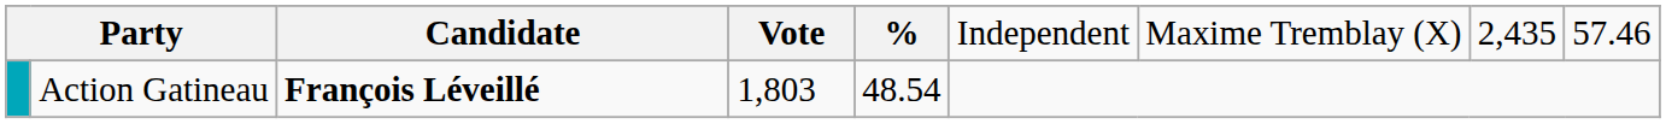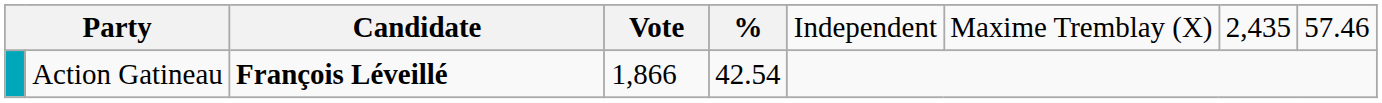 <table class="wikitable">
 <tr>
 <th bgcolor="#DDDDFF" width="100px" colspan="2">Party</th>
 <th bgcolor="#DDDDFF" width="200px">Candidate</th>
 <th bgcolor="#DDDDFF" width="50px">Vote</th>
 <th bgcolor="#DDDDFF" width="30px">%<br></th>
 <td>Independent</td>
 <td>Maxime Tremblay (X)</td>
 <td>2,435</td>
 <td>57.46</td>
 </tr>
 <tr>
 <td bgcolor=#00a7ba> </td>
 <td>Action Gatineau</td>
 <td><strong>François Léveillé</strong></td>
-<td>1,803</td>
-<td>48.54</td>
+<td>1,866</td>
+<td>42.54</td>
 </tr>
 </table>
